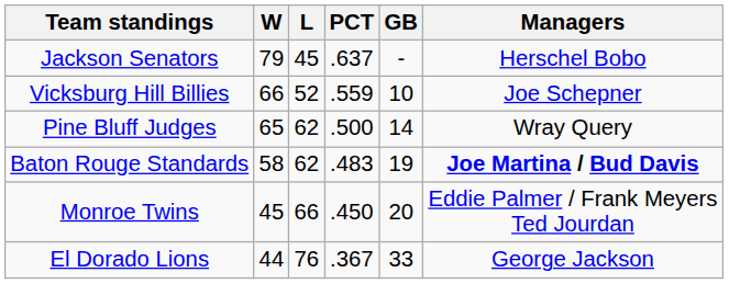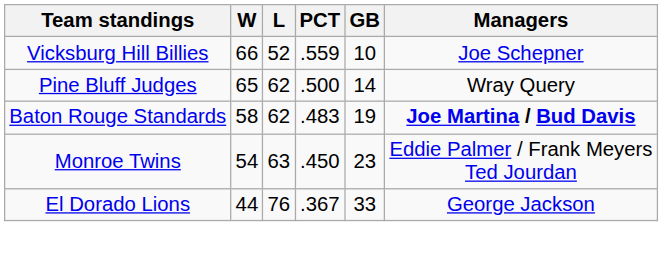 <table class="wikitable" style="text-align:center">
 <tr>
 <th>Team standings</th>
 <th>W</th>
 <th>L</th>
 <th>PCT</th>
 <th>GB</th>
 <th>Managers</th>
-</tr>
-<tr>
-<td><a href='#'>Jackson Senators</a></td>
-<td>79</td>
-<td>45</td>
-<td>.637</td>
-<td>-</td>
-<td><a href='#'>Herschel Bobo</a></td>
 </tr>
 <tr>
 <td><a href='#'>Vicksburg Hill Billies</a></td>
 <td>66</td>
 <td>52</td>
 <td>.559</td>
 <td>10</td>
 <td><a href='#'>Joe Schepner</a></td>
 </tr>
 <tr>
 <td><a href='#'>Pine Bluff Judges</a></td>
 <td>65</td>
 <td>62</td>
 <td>.500</td>
 <td>14</td>
 <td>Wray Query</td>
 </tr>
 <tr>
 <td><a href='#'>Baton Rouge Standards</a></td>
 <td>58</td>
 <td>62</td>
 <td>.483</td>
 <td>19</td>
 <td><strong><a href='#'>Joe Martina</a> / <a href='#'>Bud Davis</a></strong></td>
 </tr>
 <tr>
 <td><a href='#'>Monroe Twins</a></td>
-<td>45</td>
-<td>66</td>
+<td>54</td>
+<td>63</td>
 <td>.450</td>
-<td>20</td>
+<td>23</td>
 <td><a href='#'>Eddie Palmer</a> / Frank Meyers <br> <a href='#'>Ted Jourdan</a></td>
 </tr>
 <tr>
 <td><a href='#'>El Dorado Lions</a></td>
 <td>44</td>
 <td>76</td>
 <td>.367</td>
 <td>33</td>
 <td><a href='#'>George Jackson</a></td>
 </tr>
 </table>
